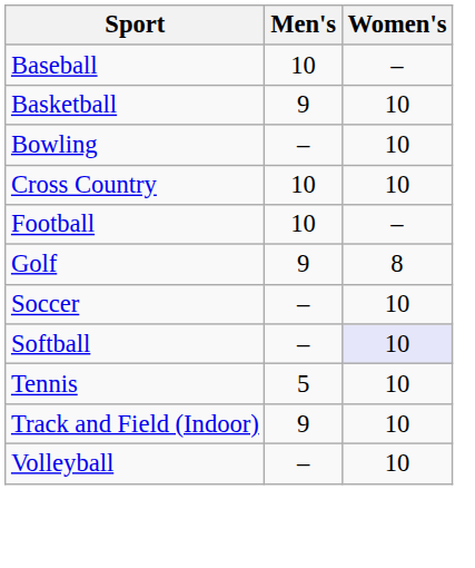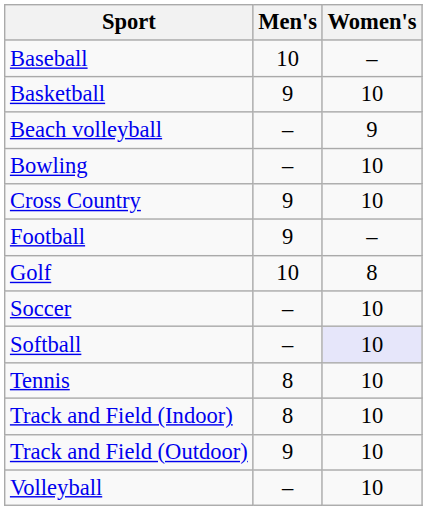 <table class="wikitable" style="text-align: center">
 <tr>
 <th>Sport</th>
 <th>Men's</th>
 <th>Women's</th>
 </tr>
 <tr>
 <td align=left><a href='#'>Baseball</a></td>
 <td>10</td>
 <td>–</td>
 </tr>
 <tr>
 <td align=left><a href='#'>Basketball</a></td>
 <td>9</td>
 <td>10</td>
 </tr>
 <tr>
+<td align=left><a href='#'>Beach volleyball</a></td>
+<td>–</td>
+<td>9</td>
+</tr>
+<tr>
 <td align=left><a href='#'>Bowling</a></td>
 <td>–</td>
 <td>10</td>
 </tr>
 <tr>
 <td align=left><a href='#'>Cross Country</a></td>
-<td>10</td>
+<td>9</td>
 <td>10</td>
 </tr>
 <tr>
 <td align=left><a href='#'>Football</a></td>
-<td>10</td>
+<td>9</td>
 <td>–</td>
 </tr>
 <tr>
 <td align=left><a href='#'>Golf</a></td>
-<td>9</td>
+<td>10</td>
 <td>8</td>
 </tr>
 <tr>
 <td align=left><a href='#'>Soccer</a></td>
 <td>–</td>
 <td>10</td>
 </tr>
 <tr>
 <td align=left><a href='#'>Softball</a></td>
 <td>–</td>
 <td style="background: lavender;">10</td>
 </tr>
 <tr>
 <td align=left><a href='#'>Tennis</a></td>
-<td>5</td>
+<td>8</td>
 <td>10</td>
 </tr>
 <tr>
 <td align=left><a href='#'>Track and Field (Indoor)</a></td>
+<td>8</td>
+<td>10</td>
+</tr>
+<tr>
+<td align=left><a href='#'>Track and Field (Outdoor)</a></td>
 <td>9</td>
 <td>10</td>
 </tr>
 <tr>
 <td align=left><a href='#'>Volleyball</a></td>
 <td>–</td>
 <td>10</td>
 </tr>
 </table>
